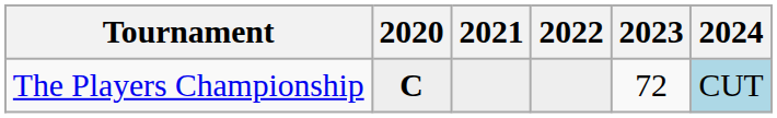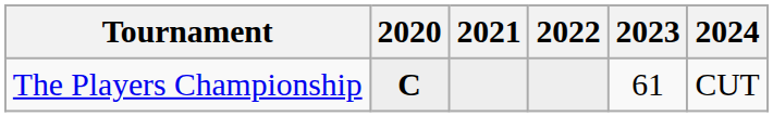 <table class="wikitable" style="font-size:95%;text-align:center;">
 <tr>
 <th>Tournament</th>
 <th>2020</th>
 <th>2021</th>
 <th>2022</th>
 <th>2023</th>
 <th>2024</th>
 </tr>
 <tr>
 <td align=left><a href='#'>The Players Championship</a></td>
 <td style="background:#eeeeee;"><strong>C</strong></td>
 <td style="background:#eeeeee;"></td>
 <td style="background:#eeeeee;"></td>
-<td>72</td>
-<td style="background: lightblue;">CUT</td>
+<td>61</td>
+<td>CUT</td>
 </tr>
 </table>
